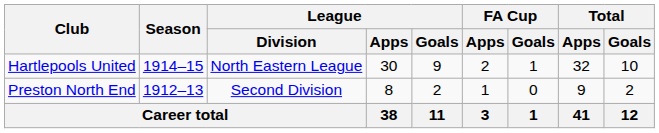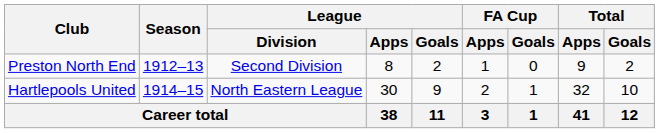 <table class="wikitable" style="text-align: center;">
 <tr>
 <th rowspan="2">Club</th>
 <th rowspan="2">Season</th>
 <th colspan="3">League</th>
 <th colspan="2">FA Cup</th>
 <th colspan="2">Total</th>
 </tr>
 <tr>
 <th>Division</th>
 <th>Apps</th>
 <th>Goals</th>
 <th>Apps</th>
 <th>Goals</th>
 <th>Apps</th>
 <th>Goals</th>
 </tr>
 <tr>
+<td><a href='#'>Preston North End</a></td>
+<td><a href='#'>1912–13</a></td>
+<td><a href='#'>Second Division</a></td>
+<td>8</td>
+<td>2</td>
+<td>1</td>
+<td>0</td>
+<td>9</td>
+<td>2</td>
+</tr>
+<tr>
 <td><a href='#'>Hartlepools United</a></td>
 <td><a href='#'>1914–15</a></td>
 <td><a href='#'>North Eastern League</a></td>
 <td>30</td>
 <td>9</td>
 <td>2</td>
 <td>1</td>
 <td>32</td>
 <td>10</td>
 </tr>
 <tr>
-<td><a href='#'>Preston North End</a></td>
-<td><a href='#'>1912–13</a></td>
-<td><a href='#'>Second Division</a></td>
-<td>8</td>
-<td>2</td>
-<td>1</td>
-<td>0</td>
-<td>9</td>
-<td>2</td>
-</tr>
-<tr>
 <th colspan="3">Career total</th>
 <th>38</th>
 <th>11</th>
 <th>3</th>
 <th>1</th>
 <th>41</th>
 <th>12</th>
 </tr>
 </table>
